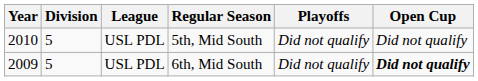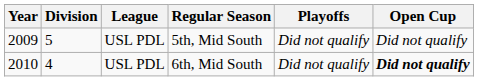 <table class="wikitable">
 <tr>
 <th>Year</th>
 <th>Division</th>
 <th>League</th>
 <th>Regular Season</th>
 <th>Playoffs</th>
 <th>Open Cup</th>
 </tr>
 <tr>
-<td>2010</td>
+<td>2009</td>
 <td>5</td>
 <td>USL PDL</td>
 <td>5th, Mid South</td>
 <td><em>Did not qualify</em></td>
 <td><em>Did not qualify</em></td>
 </tr>
 <tr>
-<td>2009</td>
-<td>5</td>
+<td>2010</td>
+<td>4</td>
 <td>USL PDL</td>
 <td>6th, Mid South</td>
 <td><em>Did not qualify</em></td>
 <td><strong><em>Did not qualify</em></strong></td>
 </tr>
 </table>
